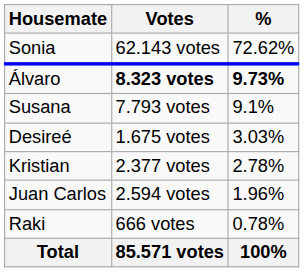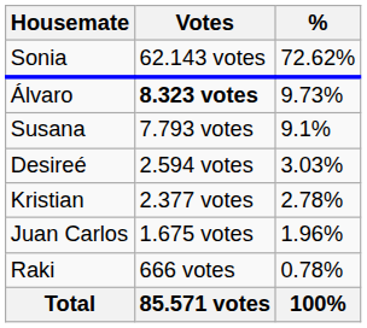 <table class=wikitable>
 <tr>
 <th>Housemate</th>
 <th>Votes</th>
 <th>%</th>
 </tr>
 <tr style="border-bottom:3px solid blue;">
 <td>Sonia</td>
 <td>62.143 votes</td>
 <td>72.62%</td>
 </tr>
 <tr>
 <td>Álvaro</td>
 <td><strong>8.323 votes</strong></td>
-<td><strong>9.73%</strong></td>
+<td>9.73%</td>
 </tr>
 <tr>
 <td>Susana</td>
 <td>7.793 votes</td>
 <td>9.1%</td>
 </tr>
 <tr>
 <td>Desireé</td>
-<td>1.675 votes</td>
+<td>2.594 votes</td>
 <td>3.03%</td>
 </tr>
 <tr>
 <td>Kristian</td>
 <td>2.377 votes</td>
 <td>2.78%</td>
 </tr>
 <tr>
 <td>Juan Carlos</td>
-<td>2.594 votes</td>
+<td>1.675 votes</td>
 <td>1.96%</td>
 </tr>
 <tr>
 <td>Raki</td>
 <td>666 votes</td>
 <td>0.78%</td>
 </tr>
 <tr>
 <th>Total</th>
 <th>85.571 votes</th>
 <th>100%</th>
 </tr>
 </table>
